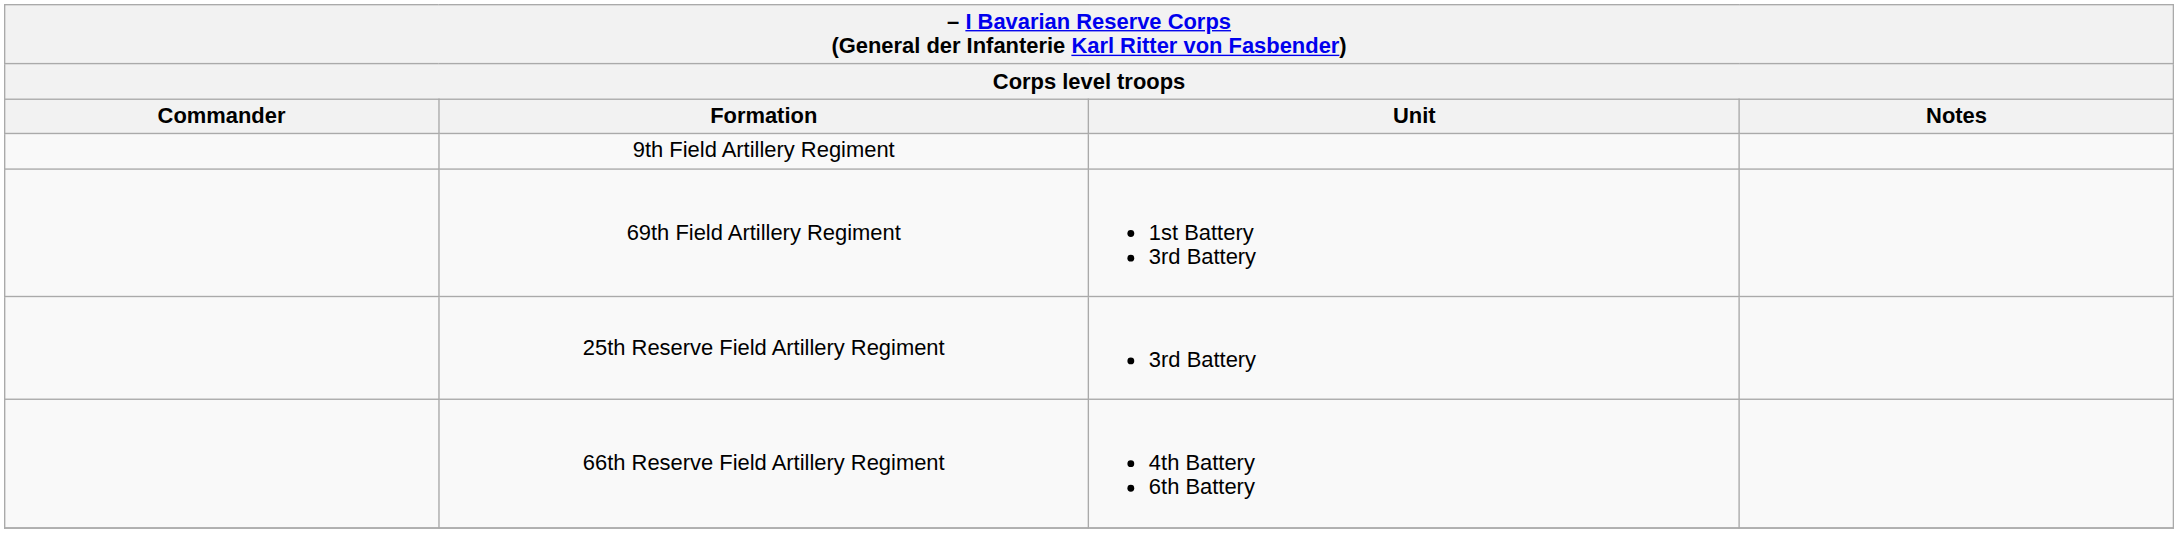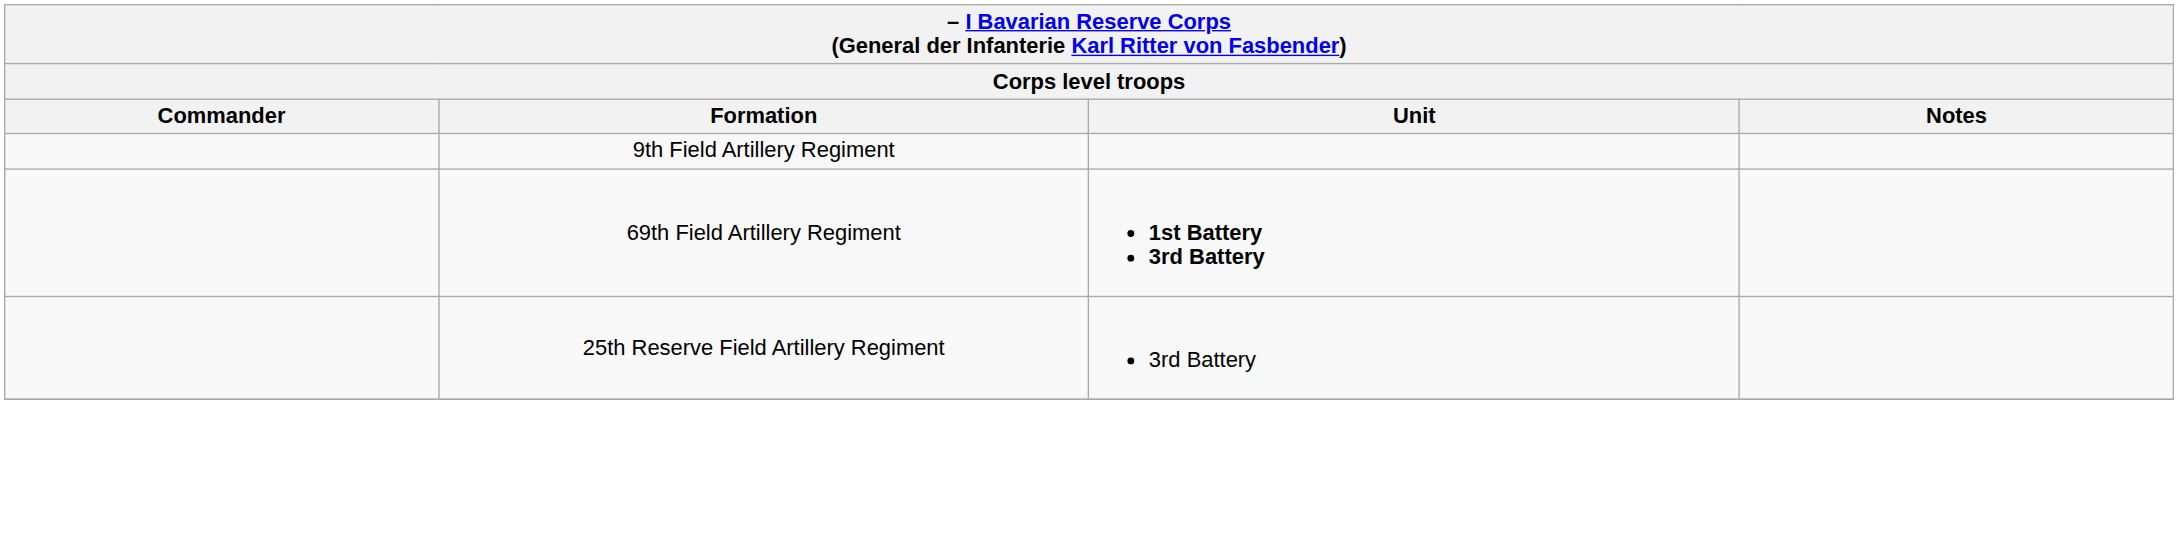 <table class="wikitable" width=100%>
 <tr valign="top">
 <th colspan="4" bgcolor="white"> – <a href='#'>I Bavarian Reserve Corps</a><br>(General der Infanterie <a href='#'>Karl Ritter von Fasbender</a>)</th>
 </tr>
 <tr valign="top">
 <th colspan="4" bgcolor="white">Corps level troops</th>
 </tr>
 <tr>
 <th width=20%; align= center rowspan=1>Commander</th>
 <th width=30%; align= center rowspan=1>Formation</th>
 <th width=30%; align= center rowspan=1>Unit</th>
 <th width=20%; align= center rowspan=1>Notes</th>
 </tr>
 <tr>
 <td align= center></td>
 <td align= center>9th Field Artillery Regiment</td>
 <td align= left></td>
 <td align= left></td>
 </tr>
 <tr>
 <td align= center></td>
 <td align= center>69th Field Artillery Regiment</td>
-<td align= left><br><ul><li>1st Battery</li><li>3rd Battery</li></ul></td>
+<td align= left><strong><br><ul><li>1st Battery</li><li>3rd Battery</li></ul></strong></td>
 <td align= left></td>
 </tr>
 <tr>
 <td align= center></td>
 <td align= center>25th Reserve Field Artillery Regiment</td>
 <td align= left><br><ul><li>3rd Battery</li></ul></td>
 <td align= left></td>
 </tr>
 <tr>
-<td align= center></td>
-<td align= center>66th Reserve Field Artillery Regiment</td>
-<td align= left><br><ul><li>4th Battery</li><li>6th Battery</li></ul></td>
-<td align= left></td>
-</tr>
-<tr>
 </tr>
 </table>
